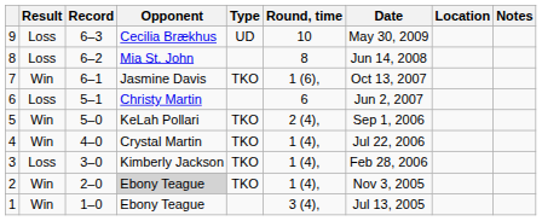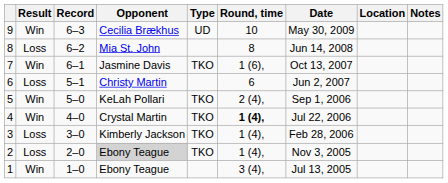 <table class="wikitable" style="text-align:center; font-size:95%">
 <tr>
 <th></th>
 <th>Result</th>
 <th>Record</th>
 <th>Opponent</th>
 <th>Type</th>
 <th>Round, time</th>
 <th>Date</th>
 <th>Location</th>
 <th>Notes</th>
 </tr>
 <tr>
 <td>9</td>
-<td>Loss</td>
+<td>Win</td>
 <td>6–3</td>
 <td style="text-align:left;"> <a href='#'>Cecilia Brækhus</a></td>
 <td>UD</td>
 <td>10</td>
 <td>May 30, 2009</td>
 <td style="text-align:left;"> </td>
 <td style="text-align:left;"></td>
 </tr>
 <tr>
 <td>8</td>
 <td>Loss</td>
 <td>6–2</td>
 <td style="text-align:left;"> <a href='#'>Mia St. John</a></td>
 <td></td>
 <td>8</td>
 <td>Jun 14, 2008</td>
 <td style="text-align:left;"> </td>
 <td style="text-align:left;"></td>
 </tr>
 <tr>
 <td>7</td>
 <td>Win</td>
 <td>6–1</td>
 <td style="text-align:left;"> Jasmine Davis</td>
 <td>TKO</td>
 <td>1 (6), </td>
 <td>Oct 13, 2007</td>
 <td style="text-align:left;"> </td>
 <td></td>
 </tr>
 <tr>
 <td>6</td>
 <td>Loss</td>
 <td>5–1</td>
 <td style="text-align:left;"> <a href='#'>Christy Martin</a></td>
 <td></td>
 <td>6</td>
 <td>Jun 2, 2007</td>
 <td style="text-align:left;"> </td>
 <td></td>
 </tr>
 <tr>
 <td>5</td>
 <td>Win</td>
 <td>5–0</td>
 <td style="text-align:left;"> KeLah Pollari</td>
 <td>TKO</td>
 <td>2 (4), </td>
 <td>Sep 1, 2006</td>
 <td style="text-align:left;"> </td>
 <td></td>
 </tr>
 <tr>
 <td>4</td>
 <td>Win</td>
 <td>4–0</td>
 <td style="text-align:left;"> Crystal Martin</td>
 <td>TKO</td>
-<td>1 (4), </td>
+<td><strong>1 (4), </strong></td>
 <td>Jul 22, 2006</td>
 <td style="text-align:left;"> </td>
 <td></td>
 </tr>
 <tr>
 <td>3</td>
 <td>Loss</td>
 <td>3–0</td>
 <td style="text-align:left;"> Kimberly Jackson</td>
 <td>TKO</td>
 <td>1 (4), </td>
 <td>Feb 28, 2006</td>
 <td style="text-align:left;"> </td>
 <td></td>
 </tr>
 <tr>
 <td>2</td>
-<td>Win</td>
+<td>Loss</td>
 <td>2–0</td>
 <td style="background: lightgrey; text-align:left;"> Ebony Teague</td>
 <td>TKO</td>
 <td>1 (4), </td>
 <td>Nov 3, 2005</td>
 <td style="text-align:left;"> </td>
 <td></td>
 </tr>
 <tr>
 <td>1</td>
 <td>Win</td>
 <td>1–0</td>
 <td style="text-align:left;"> Ebony Teague</td>
 <td></td>
 <td>3 (4), </td>
 <td>Jul 13, 2005</td>
 <td style="text-align:left;"> </td>
 <td></td>
 </tr>
 </table>
